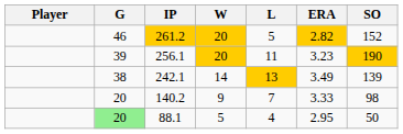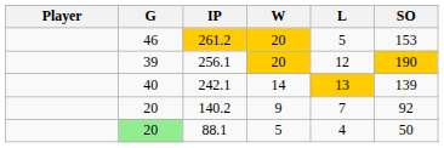 <table class="wikitable sortable">
 <tr>
 <th bgcolor="#DDDDFF" width="16%">Player</th>
 <th bgcolor="#DDDDFF" width="9%">G</th>
 <th bgcolor="#DDDDFF" width="9%">IP</th>
 <th bgcolor="#DDDDFF" width="9%">W</th>
 <th bgcolor="#DDDDFF" width="9%">L</th>
-<th bgcolor="#DDDDFF" width="9%">ERA</th>
 <th bgcolor="#DDDDFF" width="9%">SO</th>
 </tr>
 <tr align="center">
 <td></td>
 <td>46</td>
 <td bgcolor="#FFCC00">261.2</td>
 <td bgcolor="#FFCC00">20</td>
 <td>5</td>
-<td bgcolor="#FFCC00">2.82</td>
-<td>152</td>
+<td>153</td>
 </tr>
 <tr align="center">
 <td></td>
 <td>39</td>
 <td>256.1</td>
 <td bgcolor="#FFCC00">20</td>
-<td>11</td>
-<td>3.23</td>
+<td>12</td>
 <td bgcolor="#FFCC00">190</td>
 </tr>
 <tr align="center">
 <td></td>
-<td>38</td>
+<td>40</td>
 <td>242.1</td>
 <td>14</td>
 <td bgcolor="#FFCC00">13</td>
-<td>3.49</td>
 <td>139</td>
 </tr>
 <tr align="center">
 <td></td>
 <td>20</td>
 <td>140.2</td>
 <td>9</td>
 <td>7</td>
-<td>3.33</td>
-<td>98</td>
+<td>92</td>
 </tr>
 <tr align="center">
 <td></td>
 <td style="background: lightgreen;">20</td>
 <td>88.1</td>
 <td>5</td>
 <td>4</td>
-<td>2.95</td>
 <td>50</td>
 </tr>
 </table>
